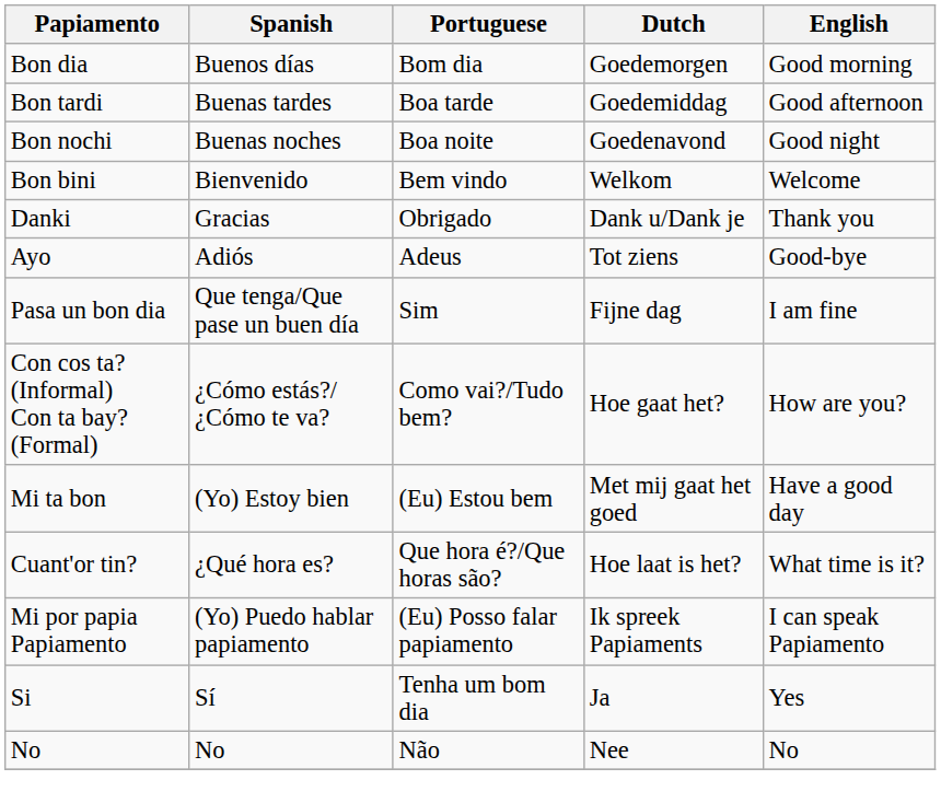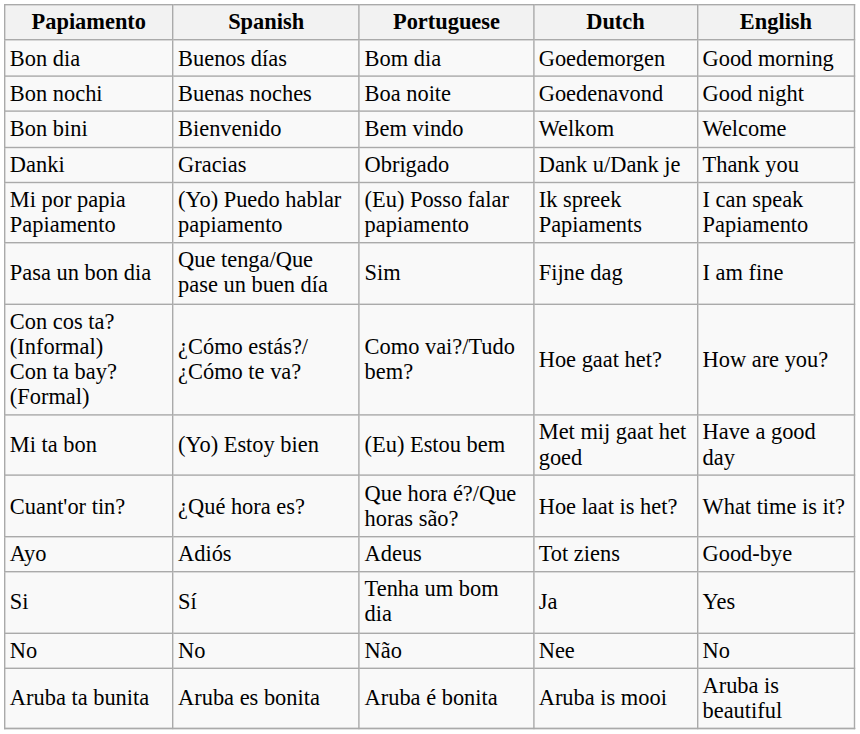 <table class="wikitable">
 <tr>
 <th>Papiamento</th>
 <th>Spanish</th>
 <th>Portuguese</th>
 <th>Dutch</th>
 <th>English</th>
 </tr>
 <tr>
 <td>Bon dia</td>
 <td>Buenos días</td>
 <td>Bom dia</td>
 <td>Goedemorgen</td>
 <td>Good morning</td>
-</tr>
-<tr>
-<td>Bon tardi</td>
-<td>Buenas tardes</td>
-<td>Boa tarde</td>
-<td>Goedemiddag</td>
-<td>Good afternoon</td>
 </tr>
 <tr>
 <td>Bon nochi</td>
 <td>Buenas noches</td>
 <td>Boa noite</td>
 <td>Goedenavond</td>
 <td>Good night</td>
 </tr>
 <tr>
 <td>Bon bini</td>
 <td>Bienvenido</td>
 <td>Bem vindo</td>
 <td>Welkom</td>
 <td>Welcome</td>
 </tr>
 <tr>
 <td>Danki</td>
 <td>Gracias</td>
 <td>Obrigado</td>
 <td>Dank u/Dank je</td>
 <td>Thank you</td>
 </tr>
 <tr>
-<td>Ayo</td>
-<td>Adiós</td>
-<td>Adeus</td>
-<td>Tot ziens</td>
-<td>Good-bye</td>
+<td>Mi por papia Papiamento</td>
+<td>(Yo) Puedo hablar papiamento</td>
+<td>(Eu) Posso falar papiamento</td>
+<td>Ik spreek Papiaments</td>
+<td>I can speak Papiamento</td>
 </tr>
 <tr>
 <td>Pasa un bon dia</td>
 <td>Que tenga/Que pase un buen día</td>
 <td>Sim</td>
 <td>Fijne dag</td>
 <td>I am fine</td>
 </tr>
 <tr>
 <td>Con cos ta?<br>(Informal)<br>Con ta bay?<br>(Formal)</td>
 <td>¿Cómo estás?/¿Cómo te va?</td>
 <td>Como vai?/Tudo bem?</td>
 <td>Hoe gaat het?</td>
 <td>How are you?</td>
 </tr>
 <tr>
 <td>Mi ta bon</td>
 <td>(Yo) Estoy bien</td>
 <td>(Eu) Estou bem</td>
 <td>Met mij gaat het goed</td>
 <td>Have a good day</td>
 </tr>
 <tr>
 <td>Cuant'or tin?</td>
 <td>¿Qué hora es?</td>
 <td>Que hora é?/Que horas são?</td>
 <td>Hoe laat is het?</td>
 <td>What time is it?</td>
 </tr>
 <tr>
-<td>Mi por papia Papiamento</td>
-<td>(Yo) Puedo hablar papiamento</td>
-<td>(Eu) Posso falar papiamento</td>
-<td>Ik spreek Papiaments</td>
-<td>I can speak Papiamento</td>
+<td>Ayo</td>
+<td>Adiós</td>
+<td>Adeus</td>
+<td>Tot ziens</td>
+<td>Good-bye</td>
 </tr>
 <tr>
 <td>Si</td>
 <td>Sí</td>
 <td>Tenha um bom dia</td>
 <td>Ja</td>
 <td>Yes</td>
 </tr>
 <tr>
 <td>No</td>
 <td>No</td>
 <td>Não</td>
 <td>Nee</td>
 <td>No</td>
 </tr>
 <tr>
+<td>Aruba ta bunita</td>
+<td>Aruba es bonita</td>
+<td>Aruba é bonita</td>
+<td>Aruba is mooi</td>
+<td>Aruba is beautiful</td>
+</tr>
+<tr>
 </tr>
 </table>
